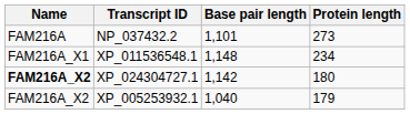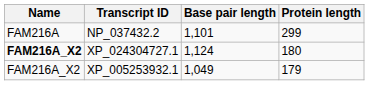 <table class="wikitable">
 <tr>
 <th>Name</th>
 <th>Transcript ID</th>
 <th>Base pair length</th>
 <th>Protein length</th>
 </tr>
 <tr>
 <td>FAM216A</td>
 <td>NP_037432.2</td>
 <td>1,101</td>
-<td>273</td>
-</tr>
-<tr>
-<td>FAM216A_X1</td>
-<td>XP_011536548.1</td>
-<td>1,148</td>
-<td>234</td>
+<td>299</td>
 </tr>
 <tr>
 <td><strong>FAM216A_X2</strong></td>
 <td>XP_024304727.1</td>
-<td>1,142</td>
+<td>1,124</td>
 <td>180</td>
 </tr>
 <tr>
 <td>FAM216A_X2</td>
 <td>XP_005253932.1</td>
-<td>1,040</td>
+<td>1,049</td>
 <td>179</td>
 </tr>
 </table>
